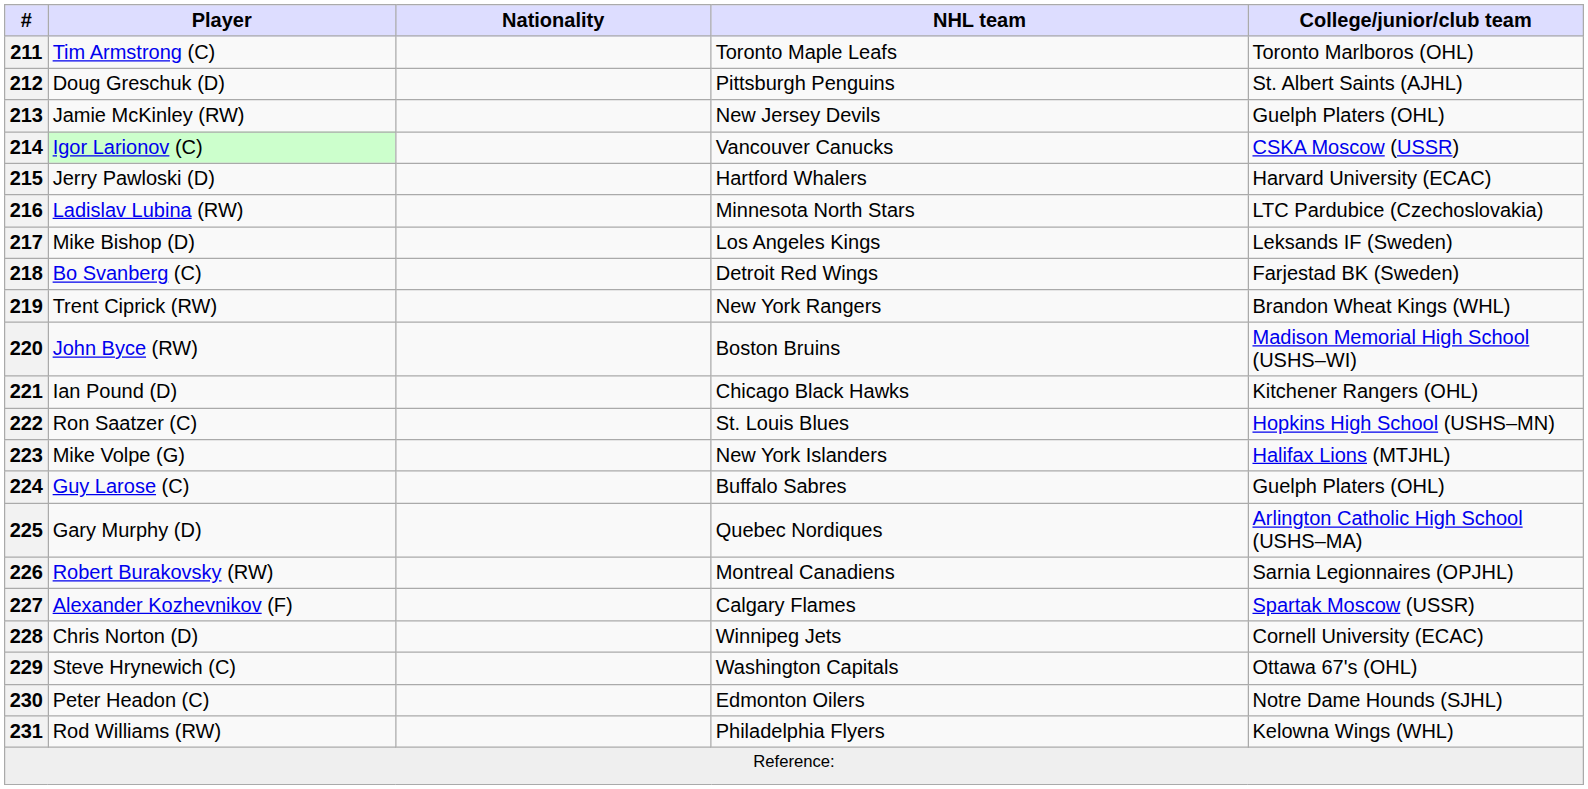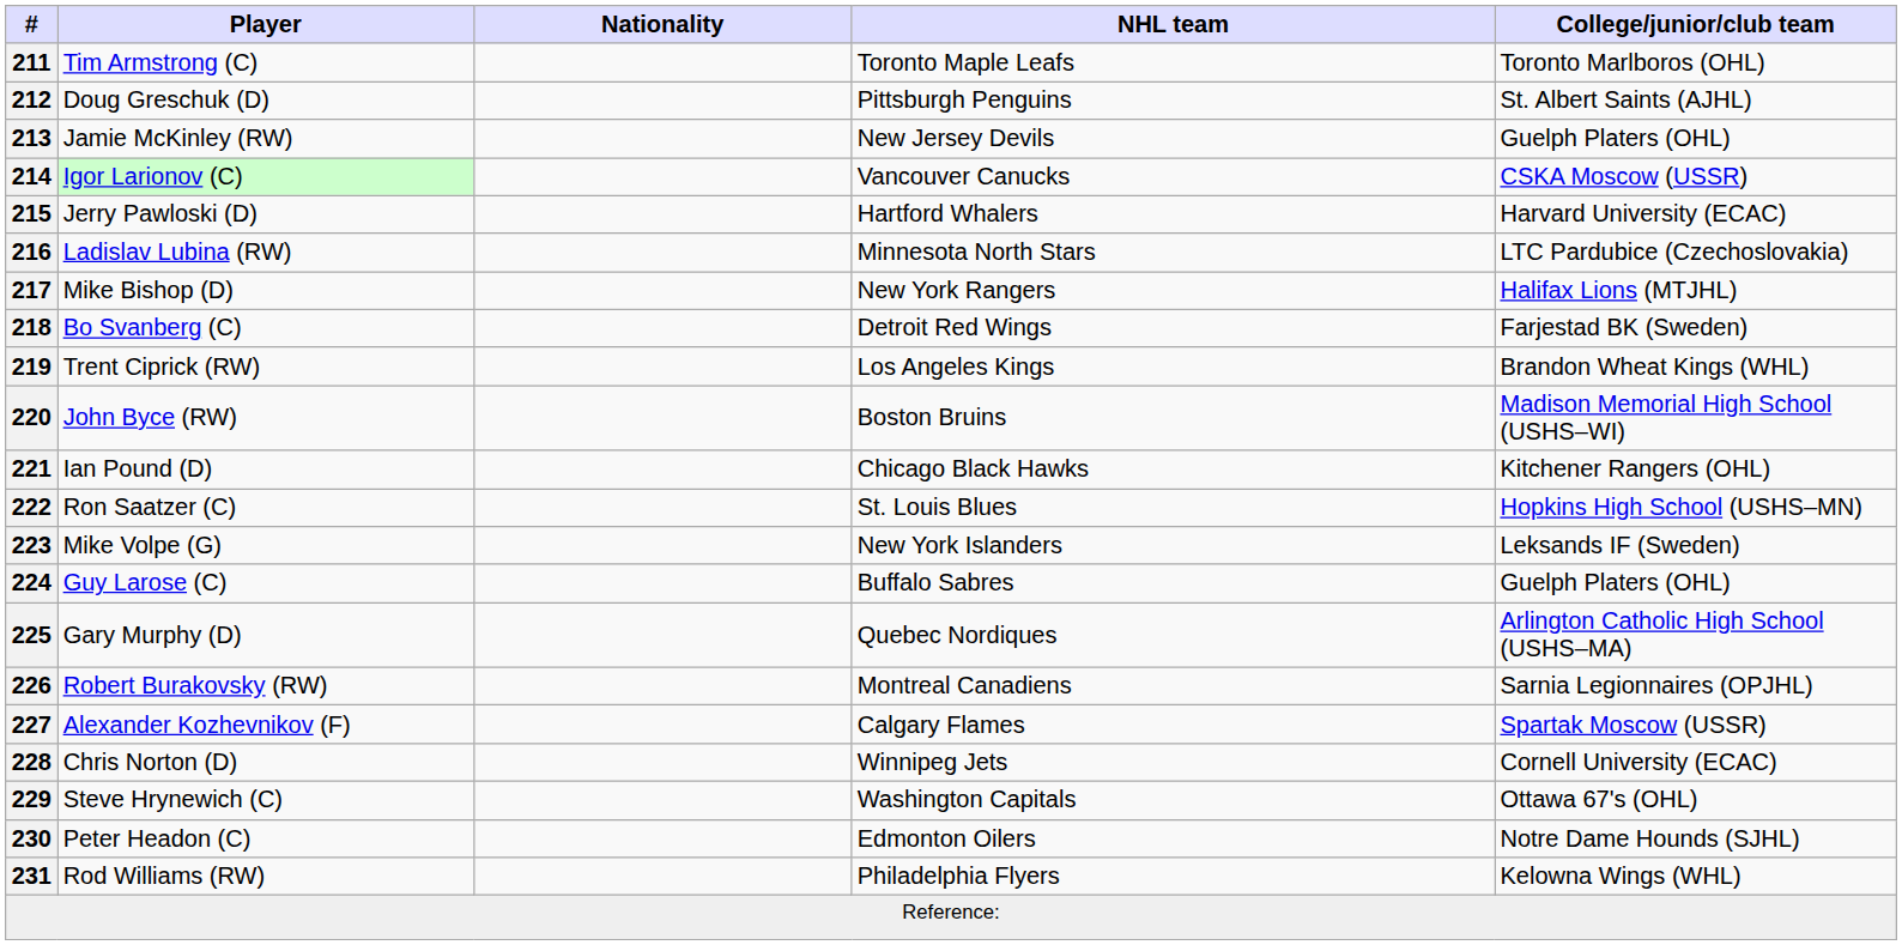 <table class="wikitable" style="width: 100%">
 <tr>
 <th style="background:#ddf; width:2.75%;">#</th>
 <th style="background:#ddf; width:22.0%;">Player</th>
 <th style="background:#ddf; width:20.0%;">Nationality</th>
 <th style="background:#ddf; width:34.0%;">NHL team</th>
 <th style="background:#ddf; width:100.0%;">College/junior/club team</th>
 </tr>
 <tr>
 <th>211</th>
 <td><a href='#'>Tim Armstrong</a> (C)</td>
 <td></td>
 <td>Toronto Maple Leafs</td>
 <td>Toronto Marlboros (OHL)</td>
 </tr>
 <tr>
 <th>212</th>
 <td>Doug Greschuk (D)</td>
 <td></td>
 <td>Pittsburgh Penguins</td>
 <td>St. Albert Saints (AJHL)</td>
 </tr>
 <tr>
 <th>213</th>
 <td>Jamie McKinley (RW)</td>
 <td></td>
 <td>New Jersey Devils</td>
 <td>Guelph Platers (OHL)</td>
 </tr>
 <tr>
 <th>214</th>
 <td bgcolor="#CCFFCC"><a href='#'>Igor Larionov</a> (C)</td>
 <td></td>
 <td>Vancouver Canucks</td>
 <td><a href='#'>CSKA Moscow</a> (<a href='#'>USSR</a>)</td>
 </tr>
 <tr>
 <th>215</th>
 <td>Jerry Pawloski (D)</td>
 <td></td>
 <td>Hartford Whalers</td>
 <td>Harvard University (ECAC)</td>
 </tr>
 <tr>
 <th>216</th>
 <td><a href='#'>Ladislav Lubina</a> (RW)</td>
 <td></td>
 <td>Minnesota North Stars</td>
 <td>LTC Pardubice (Czechoslovakia)</td>
 </tr>
 <tr>
 <th>217</th>
 <td>Mike Bishop (D)</td>
 <td></td>
-<td>Los Angeles Kings</td>
-<td>Leksands IF (Sweden)</td>
+<td>New York Rangers</td>
+<td><a href='#'>Halifax Lions</a> (MTJHL)</td>
 </tr>
 <tr>
 <th>218</th>
 <td><a href='#'>Bo Svanberg</a> (C)</td>
 <td></td>
 <td>Detroit Red Wings</td>
 <td>Farjestad BK (Sweden)</td>
 </tr>
 <tr>
 <th>219</th>
 <td>Trent Ciprick (RW)</td>
 <td></td>
-<td>New York Rangers</td>
+<td>Los Angeles Kings</td>
 <td>Brandon Wheat Kings (WHL)</td>
 </tr>
 <tr>
 <th>220</th>
 <td><a href='#'>John Byce</a> (RW)</td>
 <td></td>
 <td>Boston Bruins</td>
 <td><a href='#'>Madison Memorial High School</a> (USHS–WI)</td>
 </tr>
 <tr>
 <th>221</th>
 <td>Ian Pound (D)</td>
 <td></td>
 <td>Chicago Black Hawks</td>
 <td>Kitchener Rangers (OHL)</td>
 </tr>
 <tr>
 <th>222</th>
 <td>Ron Saatzer (C)</td>
 <td></td>
 <td>St. Louis Blues</td>
 <td><a href='#'>Hopkins High School</a> (USHS–MN)</td>
 </tr>
 <tr>
 <th>223</th>
 <td>Mike Volpe (G)</td>
 <td></td>
 <td>New York Islanders</td>
-<td><a href='#'>Halifax Lions</a> (MTJHL)</td>
+<td>Leksands IF (Sweden)</td>
 </tr>
 <tr>
 <th>224</th>
 <td><a href='#'>Guy Larose</a> (C)</td>
 <td></td>
 <td>Buffalo Sabres</td>
 <td>Guelph Platers (OHL)</td>
 </tr>
 <tr>
 <th>225</th>
 <td>Gary Murphy (D)</td>
 <td></td>
 <td>Quebec Nordiques</td>
 <td><a href='#'>Arlington Catholic High School</a> (USHS–MA)</td>
 </tr>
 <tr>
 <th>226</th>
 <td><a href='#'>Robert Burakovsky</a> (RW)</td>
 <td></td>
 <td>Montreal Canadiens</td>
 <td>Sarnia Legionnaires (OPJHL)</td>
 </tr>
 <tr>
 <th>227</th>
 <td><a href='#'>Alexander Kozhevnikov</a> (F)</td>
 <td></td>
 <td>Calgary Flames</td>
 <td><a href='#'>Spartak Moscow</a> (USSR)</td>
 </tr>
 <tr>
 <th>228</th>
 <td>Chris Norton (D)</td>
 <td></td>
 <td>Winnipeg Jets</td>
 <td>Cornell University (ECAC)</td>
 </tr>
 <tr>
 <th>229</th>
 <td>Steve Hrynewich (C)</td>
 <td></td>
 <td>Washington Capitals</td>
 <td>Ottawa 67's (OHL)</td>
 </tr>
 <tr>
 <th>230</th>
 <td>Peter Headon (C)</td>
 <td></td>
 <td>Edmonton Oilers</td>
 <td>Notre Dame Hounds (SJHL)</td>
 </tr>
 <tr>
 <th>231</th>
 <td>Rod Williams (RW)</td>
 <td></td>
 <td>Philadelphia Flyers</td>
 <td>Kelowna Wings (WHL)</td>
 </tr>
 <tr>
 <td align=center colspan="6" bgcolor="#efefef"><sup>Reference:  </sup></td>
 </tr>
 </table>
